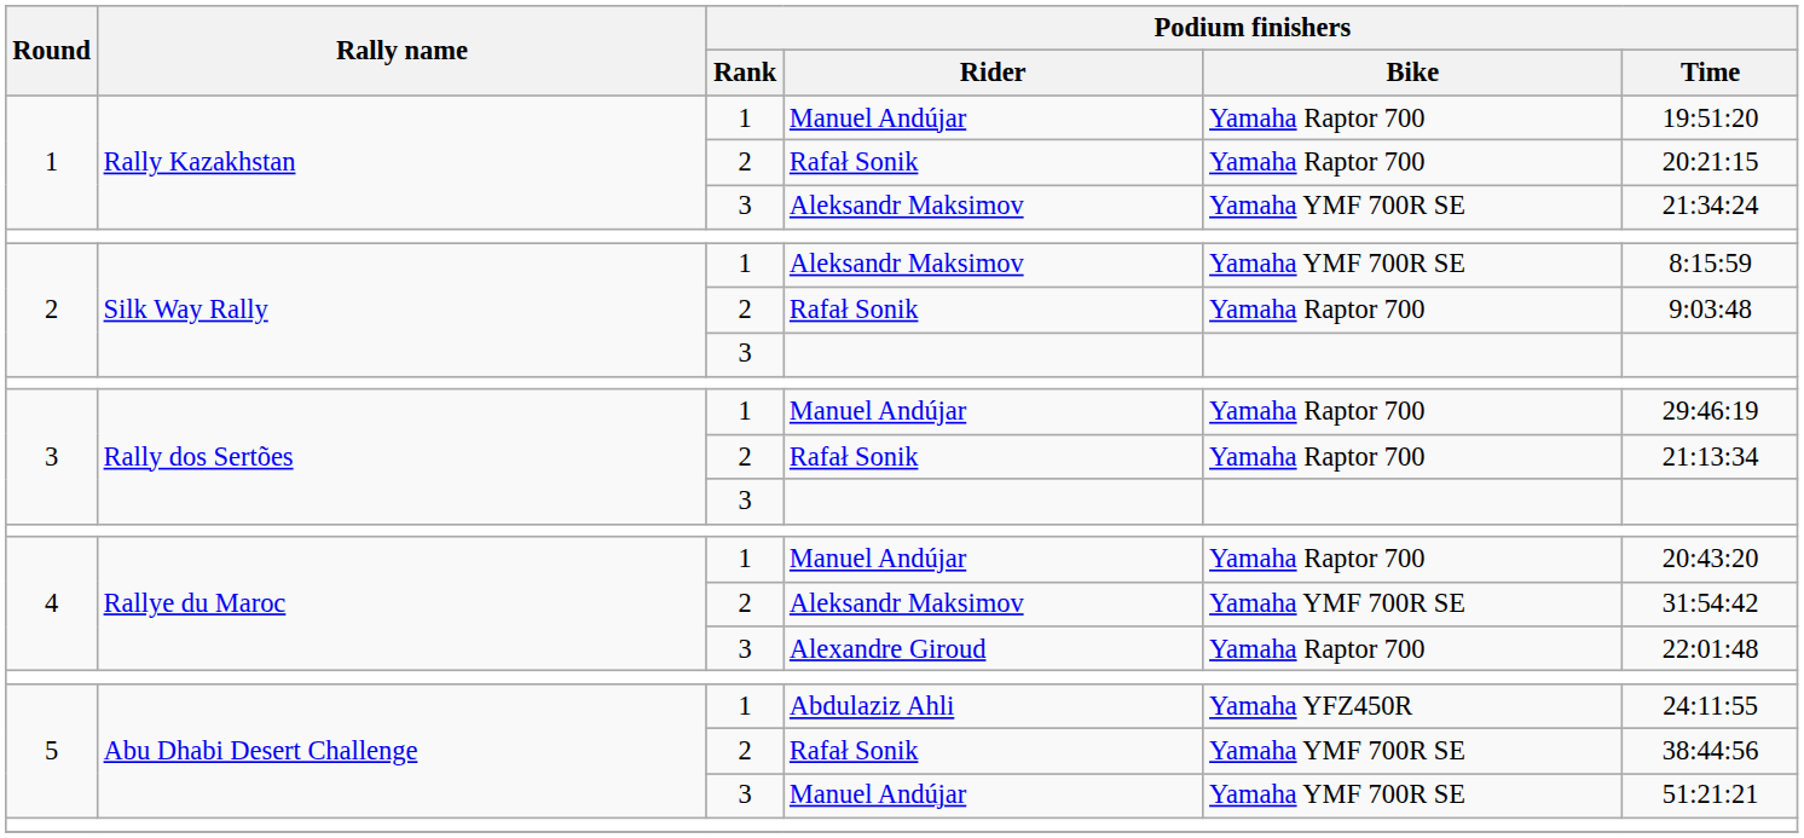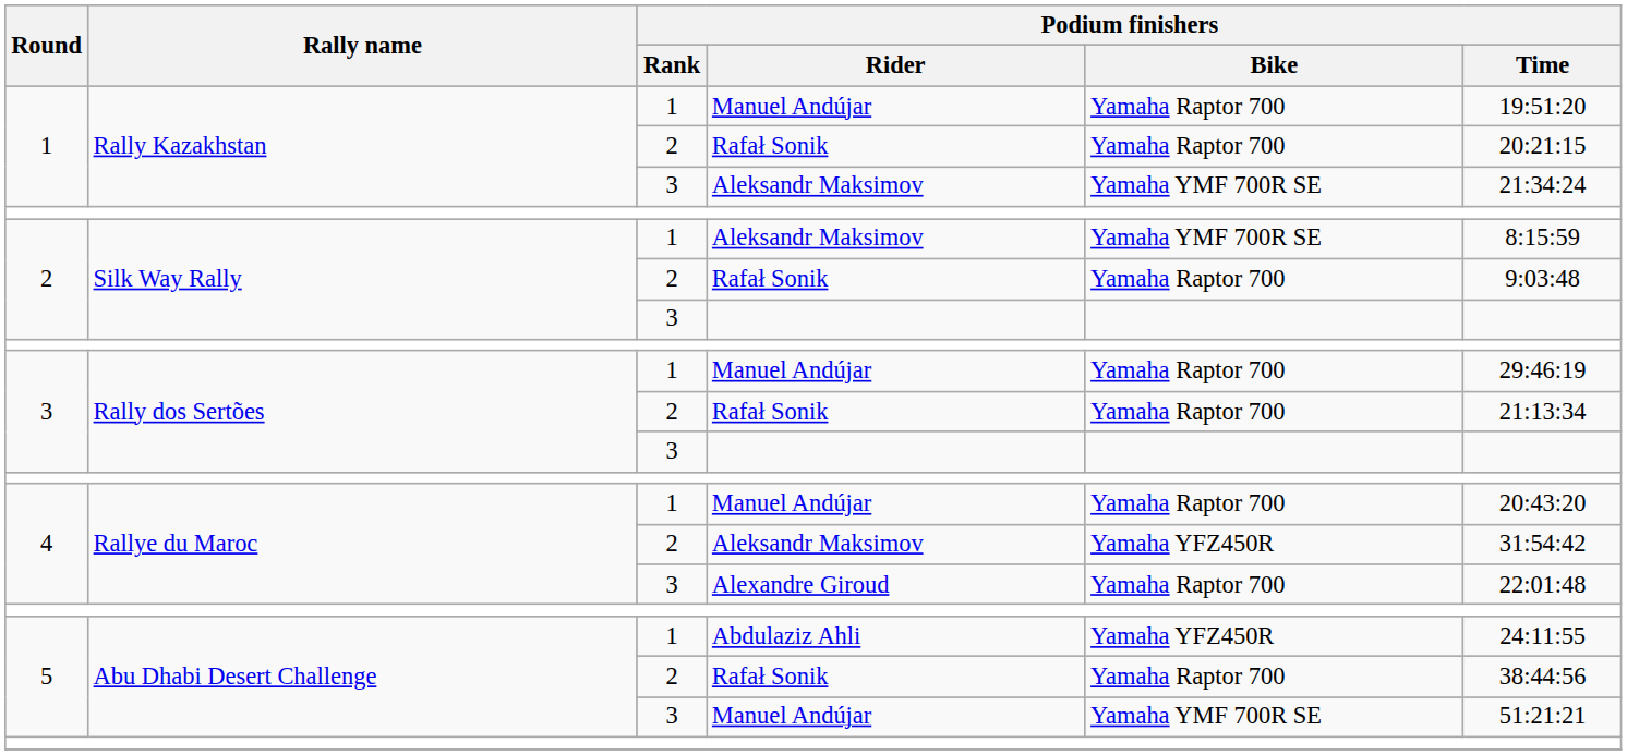 <table class="wikitable" style="font-size:85%;">
 <tr>
 <th rowspan=2>Round</th>
 <th style="width:22em" rowspan=2>Rally name</th>
 <th colspan=4>Podium finishers</th>
 </tr>
 <tr>
 <th>Rank</th>
 <th style="width:15em">Rider</th>
 <th style="width:15em">Bike</th>
 <th style="width:6em">Time</th>
 </tr>
 <tr>
 <td rowspan=3 align=center>1</td>
 <td rowspan=3> <a href='#'>Rally Kazakhstan</a></td>
 <td align=center>1</td>
 <td> <a href='#'>Manuel Andújar</a></td>
 <td><a href='#'>Yamaha</a> Raptor 700</td>
 <td align=center>19:51:20</td>
 </tr>
 <tr>
 <td align=center>2</td>
 <td> <a href='#'>Rafał Sonik</a></td>
 <td><a href='#'>Yamaha</a> Raptor 700</td>
 <td align=center>20:21:15</td>
 </tr>
 <tr>
 <td align=center>3</td>
 <td> <a href='#'>Aleksandr Maksimov</a></td>
 <td><a href='#'>Yamaha</a> YMF 700R SE</td>
 <td align=center>21:34:24</td>
 </tr>
 <tr style="background:white;">
 <td colspan="6"></td>
 </tr>
 <tr>
 <td rowspan=3 align=center>2</td>
 <td rowspan=3> <a href='#'>Silk Way Rally</a></td>
 <td align=center>1</td>
 <td> <a href='#'>Aleksandr Maksimov</a></td>
 <td><a href='#'>Yamaha</a> YMF 700R SE</td>
 <td align=center>8:15:59</td>
 </tr>
 <tr>
 <td align=center>2</td>
 <td> <a href='#'>Rafał Sonik</a></td>
 <td><a href='#'>Yamaha</a> Raptor 700</td>
 <td align=center>9:03:48</td>
 </tr>
 <tr>
 <td align=center>3</td>
 <td></td>
 <td></td>
 <td align=center></td>
 </tr>
 <tr style="background:white;">
 <td colspan="6"></td>
 </tr>
 <tr>
 <td rowspan=3 align=center>3</td>
 <td rowspan=3> <a href='#'>Rally dos Sertões</a></td>
 <td align=center>1</td>
 <td> <a href='#'>Manuel Andújar</a></td>
 <td><a href='#'>Yamaha</a> Raptor 700</td>
 <td align=center>29:46:19</td>
 </tr>
 <tr>
 <td align=center>2</td>
 <td> <a href='#'>Rafał Sonik</a></td>
 <td><a href='#'>Yamaha</a> Raptor 700</td>
 <td align=center>21:13:34</td>
 </tr>
 <tr>
 <td align=center>3</td>
 <td></td>
 <td></td>
 <td align=center></td>
 </tr>
 <tr style="background:white;">
 <td colspan="6"></td>
 </tr>
 <tr>
 <td rowspan=3 align=center>4</td>
 <td rowspan=3> <a href='#'>Rallye du Maroc</a></td>
 <td align=center>1</td>
 <td> <a href='#'>Manuel Andújar</a></td>
 <td><a href='#'>Yamaha</a> Raptor 700</td>
 <td align=center>20:43:20</td>
 </tr>
 <tr>
 <td align=center>2</td>
 <td> <a href='#'>Aleksandr Maksimov</a></td>
-<td><a href='#'>Yamaha</a> YMF 700R SE</td>
+<td><a href='#'>Yamaha</a> YFZ450R</td>
 <td align=center>31:54:42</td>
 </tr>
 <tr>
 <td align=center>3</td>
 <td> <a href='#'>Alexandre Giroud</a></td>
 <td><a href='#'>Yamaha</a> Raptor 700</td>
 <td align=center>22:01:48</td>
 </tr>
 <tr style="background:white;">
 <td colspan="6"></td>
 </tr>
 <tr>
 <td rowspan=3 align=center>5</td>
 <td rowspan=3> <a href='#'>Abu Dhabi Desert Challenge</a></td>
 <td align=center>1</td>
 <td> <a href='#'>Abdulaziz Ahli</a></td>
 <td><a href='#'>Yamaha</a> YFZ450R</td>
 <td align=center>24:11:55</td>
 </tr>
 <tr>
 <td align=center>2</td>
 <td> <a href='#'>Rafał Sonik</a></td>
-<td><a href='#'>Yamaha</a> YMF 700R SE</td>
+<td><a href='#'>Yamaha</a> Raptor 700</td>
 <td align=center>38:44:56</td>
 </tr>
 <tr>
 <td align=center>3</td>
 <td> <a href='#'>Manuel Andújar</a></td>
 <td><a href='#'>Yamaha</a> YMF 700R SE</td>
 <td align=center>51:21:21</td>
 </tr>
 <tr style="background:white;">
 <td colspan="6"></td>
 </tr>
 <tr>
 </tr>
 </table>
